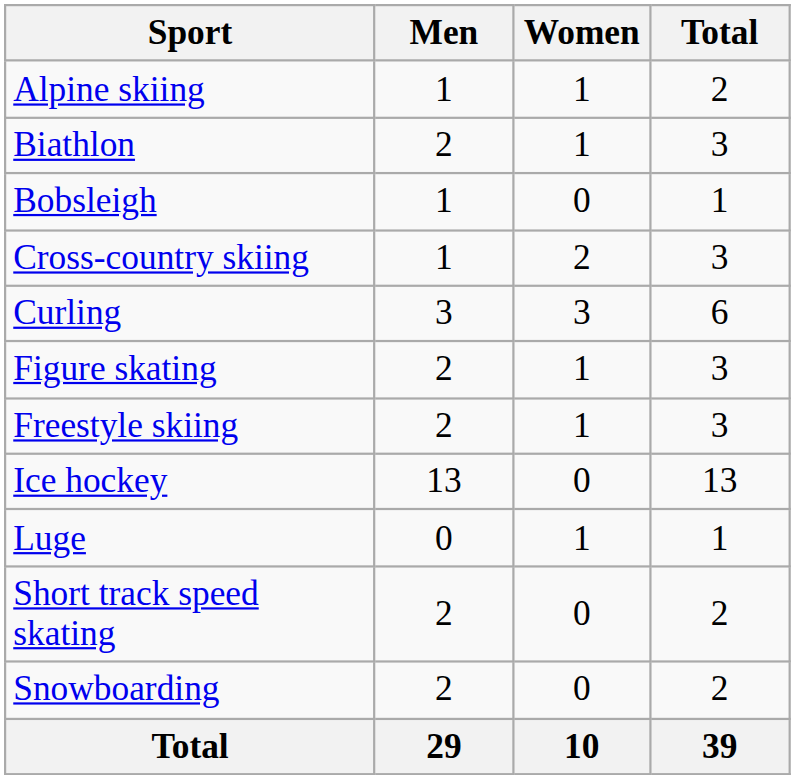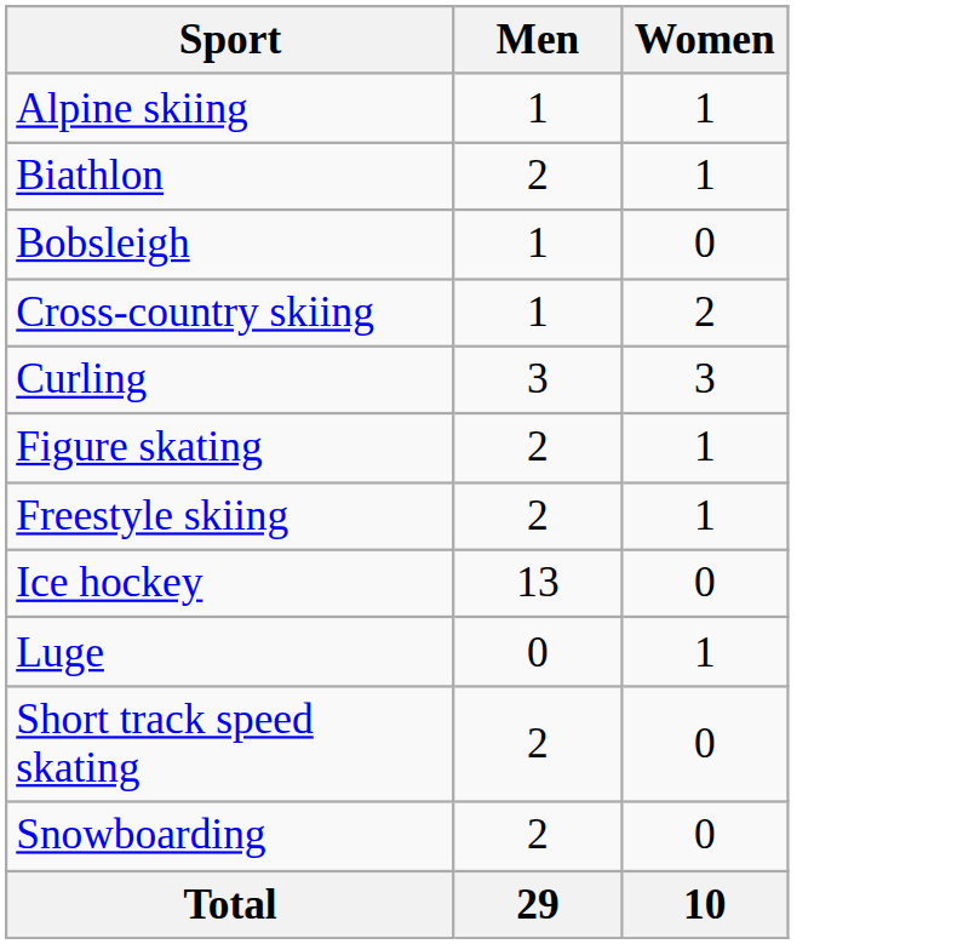 <table class="wikitable sortable" style=text-align:center>
 <tr>
 <th width=160>Sport</th>
 <th width=55>Men</th>
 <th width=55>Women</th>
-<th width=55>Total</th>
 </tr>
 <tr>
 <td align=left><a href='#'>Alpine skiing</a></td>
 <td>1</td>
 <td>1</td>
-<td>2</td>
 </tr>
 <tr>
 <td align=left><a href='#'>Biathlon</a></td>
 <td>2</td>
 <td>1</td>
-<td>3</td>
 </tr>
 <tr>
 <td align=left><a href='#'>Bobsleigh</a></td>
 <td>1</td>
 <td>0</td>
-<td>1</td>
 </tr>
 <tr>
 <td align=left><a href='#'>Cross-country skiing</a></td>
 <td>1</td>
 <td>2</td>
-<td>3</td>
 </tr>
 <tr>
 <td align=left><a href='#'>Curling</a></td>
 <td>3</td>
 <td>3</td>
-<td>6</td>
 </tr>
 <tr>
 <td align=left><a href='#'>Figure skating</a></td>
 <td>2</td>
 <td>1</td>
-<td>3</td>
 </tr>
 <tr>
 <td align=left><a href='#'>Freestyle skiing</a></td>
 <td>2</td>
 <td>1</td>
-<td>3</td>
 </tr>
 <tr>
 <td align=left><a href='#'>Ice hockey</a></td>
 <td>13</td>
 <td>0</td>
-<td>13</td>
 </tr>
 <tr>
 <td align=left><a href='#'>Luge</a></td>
 <td>0</td>
-<td>1</td>
 <td>1</td>
 </tr>
 <tr>
 <td align=left><a href='#'>Short track speed skating</a></td>
 <td>2</td>
 <td>0</td>
-<td>2</td>
 </tr>
 <tr>
 <td align=left><a href='#'>Snowboarding</a></td>
 <td>2</td>
 <td>0</td>
-<td>2</td>
 </tr>
 <tr>
 <th>Total</th>
 <th>29</th>
 <th>10</th>
-<th>39</th>
 </tr>
 </table>
